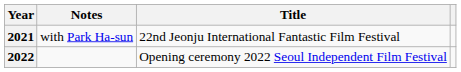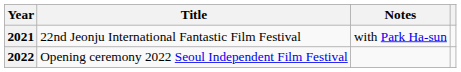 <table class="wikitable plainrowheaders">
 <tr>
 <th scope="col">Year</th>
+<th scope="col">Title</th>
 <th scope="col">Notes</th>
-<th scope="col">Title</th>
 <th scope="col" class="unsortable"></th>
 </tr>
 <tr>
 <th scope="row">2021</th>
+<td>22nd Jeonju International Fantastic Film Festival</td>
 <td>with <a href='#'>Park Ha-sun</a></td>
-<td>22nd Jeonju International Fantastic Film Festival</td>
 <td style="text-align:center"></td>
 </tr>
 <tr>
 <th scope="row">2022</th>
+<td>Opening ceremony 2022 <a href='#'>Seoul Independent Film Festival</a></td>
 <td></td>
-<td>Opening ceremony 2022 <a href='#'>Seoul Independent Film Festival</a></td>
 <td style="text-align:center"></td>
 </tr>
 </table>
